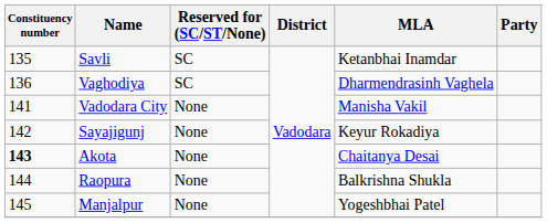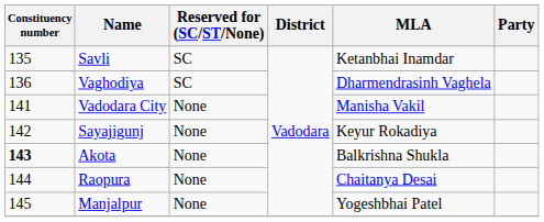 <table class="wikitable sortable">
 <tr>
 <th width="50px" style="font-size:75%">Constituency number</th>
 <th>Name</th>
 <th>Reserved for<br>(<a href='#'>SC</a>/<a href='#'>ST</a>/None)</th>
 <th>District</th>
 <th>MLA</th>
 <th colspan=2>Party</th>
 </tr>
 <tr>
 <td>135</td>
 <td><a href='#'>Savli</a></td>
 <td>SC</td>
 <td rowspan=7><a href='#'>Vadodara</a></td>
 <td>Ketanbhai Inamdar</td>
 <td></td>
 </tr>
 <tr>
 <td>136</td>
 <td><a href='#'>Vaghodiya</a></td>
 <td>SC</td>
 <td><a href='#'>Dharmendrasinh Vaghela</a></td>
 <td></td>
 </tr>
 <tr>
 <td>141</td>
 <td><a href='#'>Vadodara City</a></td>
 <td>None</td>
 <td><a href='#'>Manisha Vakil</a></td>
 <td></td>
 </tr>
 <tr>
 <td>142</td>
 <td><a href='#'>Sayajigunj</a></td>
 <td>None</td>
 <td>Keyur Rokadiya</td>
 <td></td>
 </tr>
 <tr>
 <td><strong>143</strong></td>
 <td><a href='#'>Akota</a></td>
 <td>None</td>
-<td><a href='#'>Chaitanya Desai</a></td>
+<td>Balkrishna Shukla</td>
 <td></td>
 </tr>
 <tr>
 <td>144</td>
 <td><a href='#'>Raopura</a></td>
 <td>None</td>
-<td>Balkrishna Shukla</td>
+<td><a href='#'>Chaitanya Desai</a></td>
 <td></td>
 </tr>
 <tr>
 <td>145</td>
 <td><a href='#'>Manjalpur</a></td>
 <td>None</td>
 <td>Yogeshbhai Patel</td>
 <td></td>
 </tr>
 <tr>
 </tr>
 </table>
